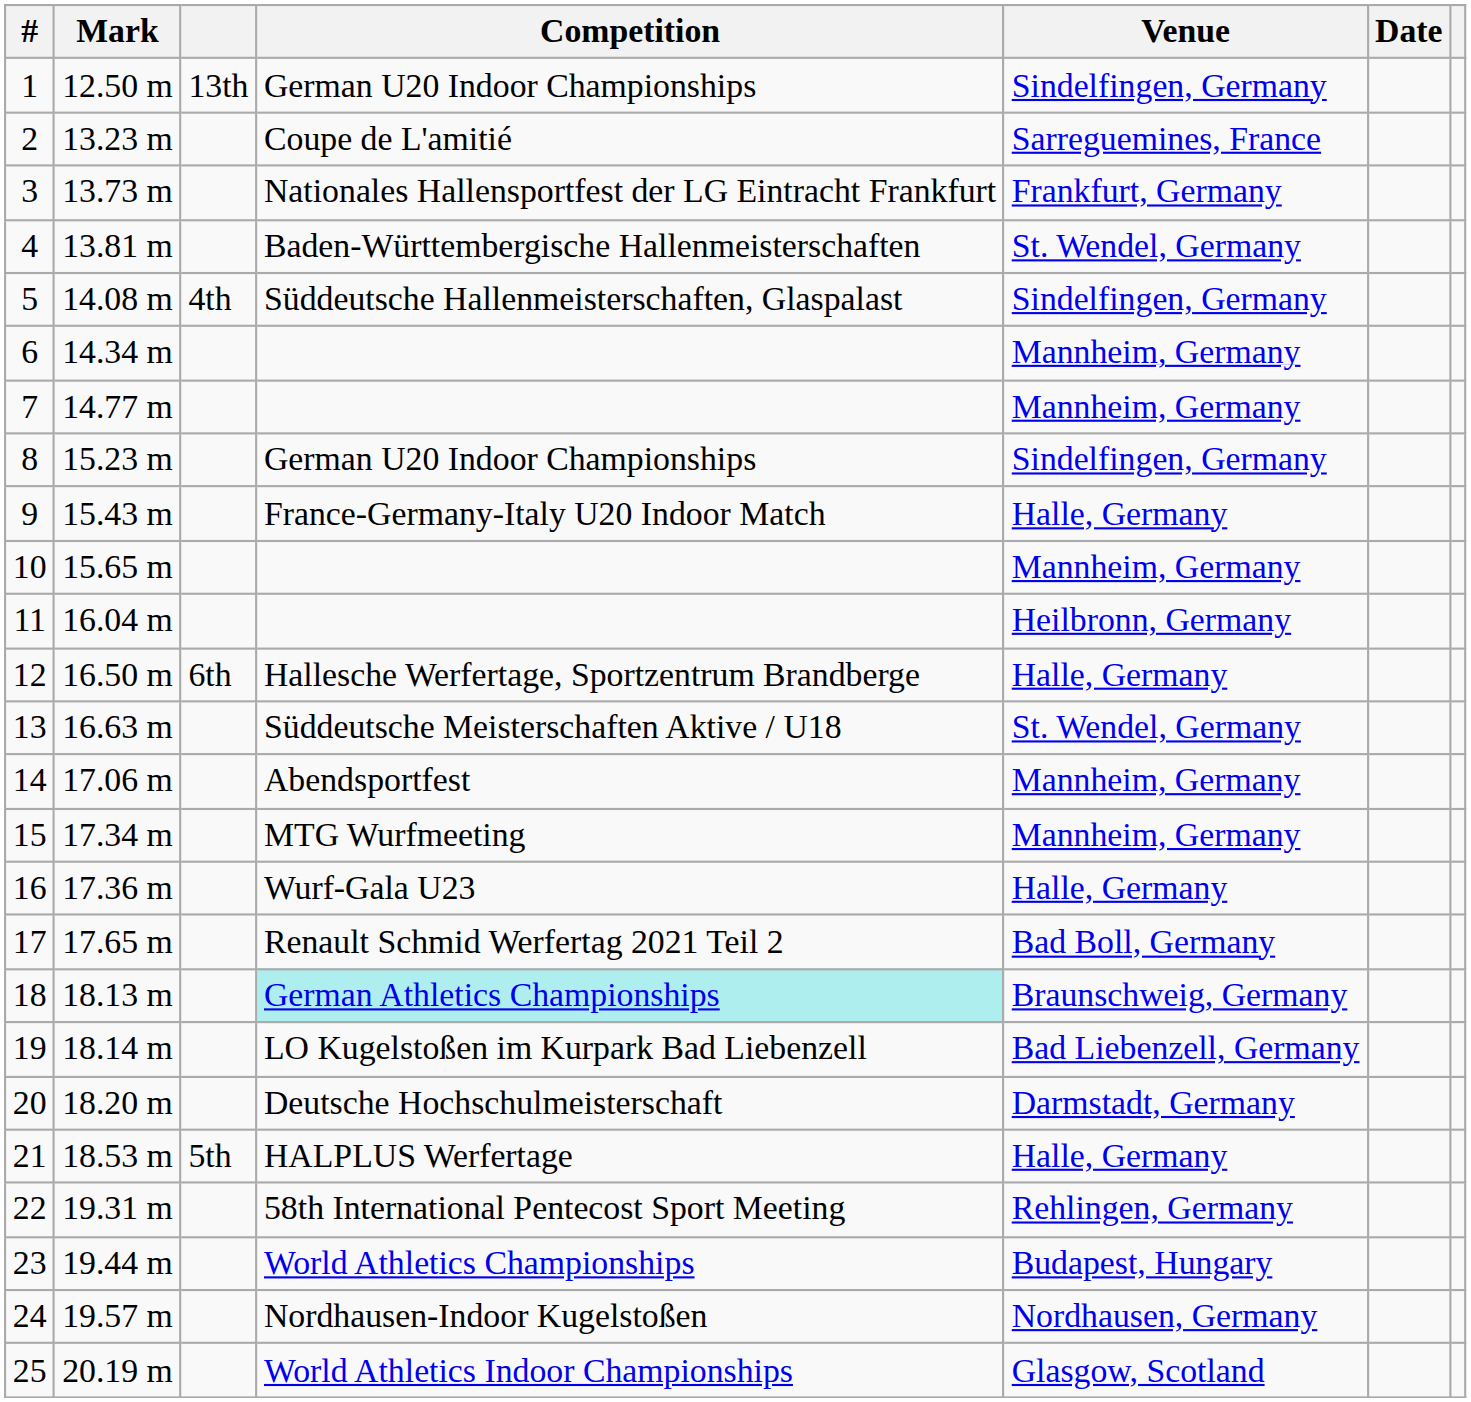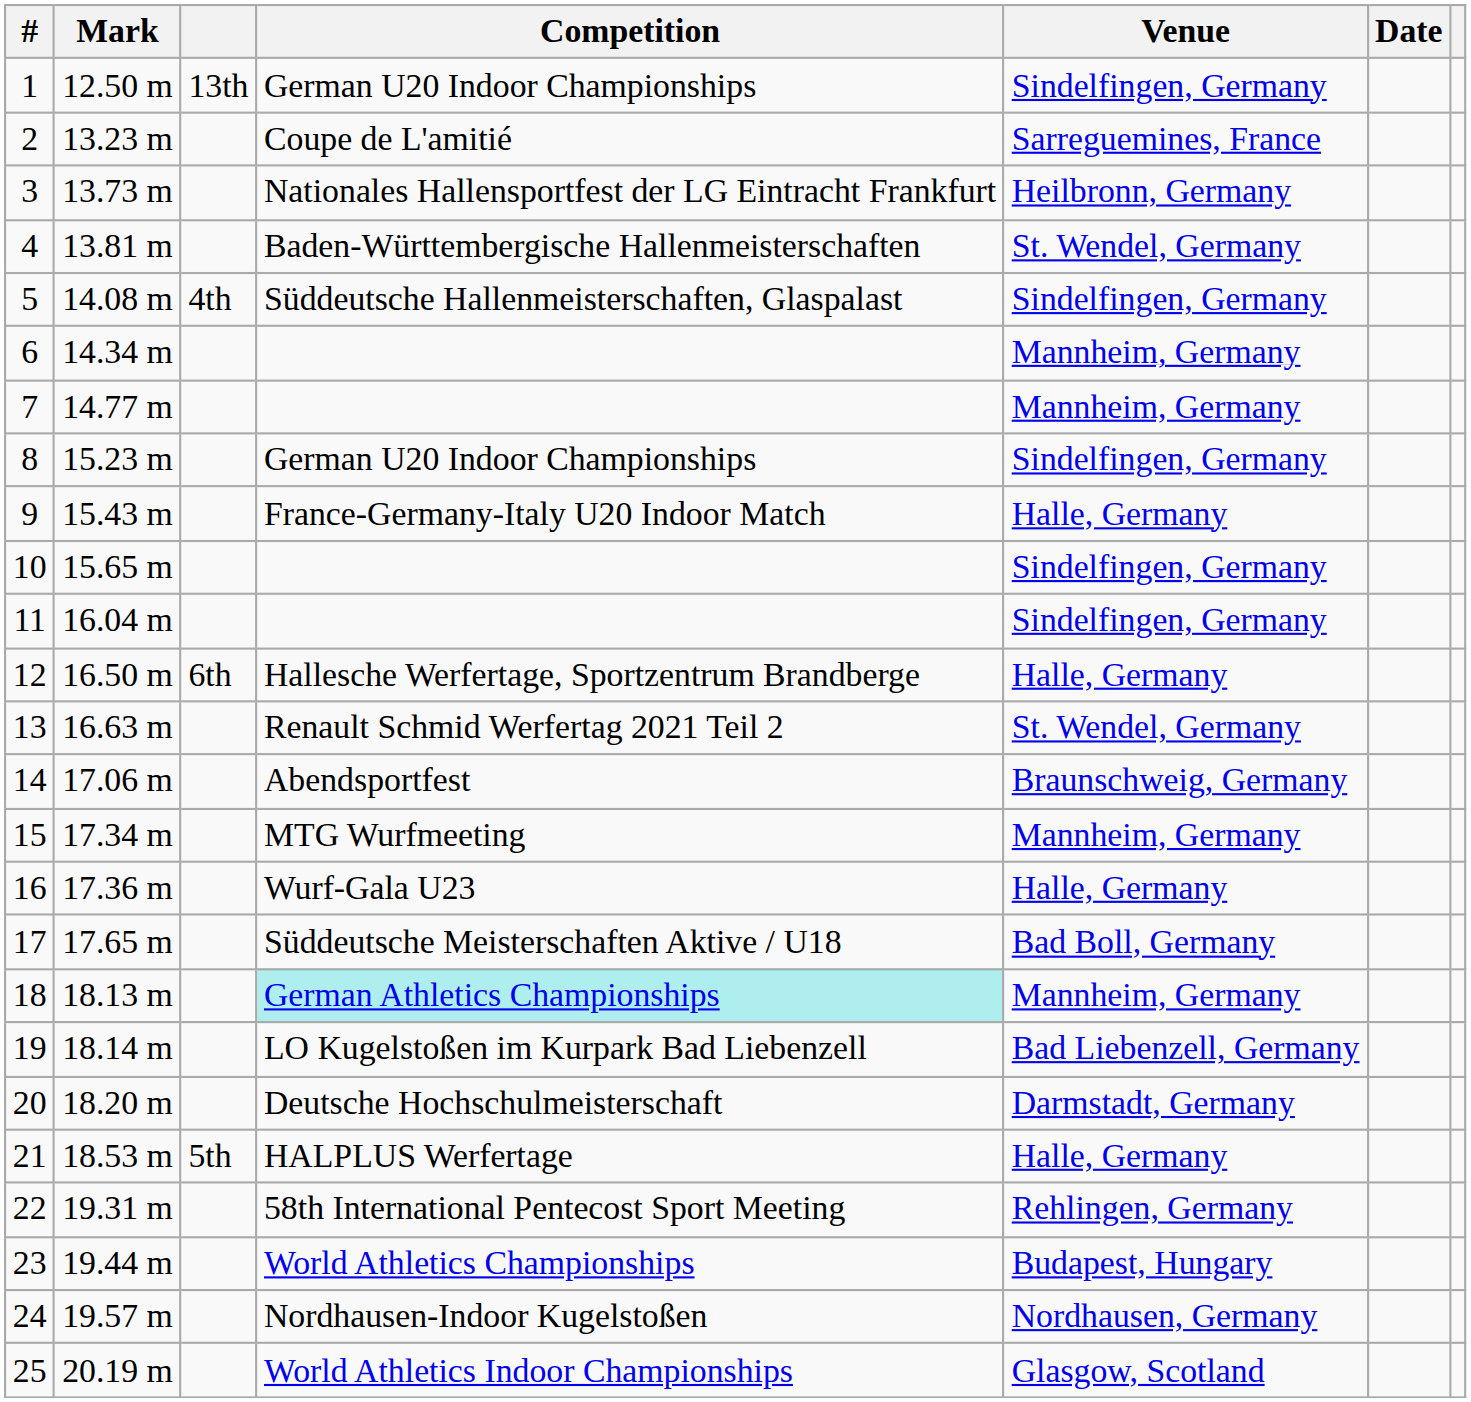 <table class="wikitable sortable">
 <tr>
 <th>#</th>
 <th>Mark</th>
 <th class=unsortable></th>
 <th>Competition</th>
 <th>Venue</th>
 <th>Date</th>
 <th class=unsortable></th>
 </tr>
 <tr>
 <td align=center>1</td>
 <td align=right>12.50 m</td>
 <td>13th</td>
 <td>German U20 Indoor Championships</td>
 <td><a href='#'>Sindelfingen, Germany</a></td>
 <td align=right></td>
 <td></td>
 </tr>
 <tr>
 <td align=center>2</td>
 <td align=right>13.23 m</td>
 <td></td>
 <td>Coupe de L'amitié</td>
 <td><a href='#'>Sarreguemines, France</a></td>
 <td align=right></td>
 <td></td>
 </tr>
 <tr>
 <td align=center>3</td>
 <td align=right>13.73 m</td>
 <td></td>
 <td>Nationales Hallensportfest der LG Eintracht Frankfurt</td>
-<td><a href='#'>Frankfurt, Germany</a></td>
+<td><a href='#'>Heilbronn, Germany</a></td>
 <td align=right></td>
 <td></td>
 </tr>
 <tr>
 <td align=center>4</td>
 <td align=right>13.81 m</td>
 <td></td>
 <td>Baden-Württembergische Hallenmeisterschaften</td>
 <td><a href='#'>St. Wendel, Germany</a></td>
 <td align=right></td>
 <td></td>
 </tr>
 <tr>
 <td align=center>5</td>
 <td align=right>14.08 m</td>
 <td>4th</td>
 <td>Süddeutsche Hallenmeisterschaften, Glaspalast</td>
 <td><a href='#'>Sindelfingen, Germany</a></td>
 <td align=right></td>
 <td></td>
 </tr>
 <tr>
 <td align=center>6</td>
 <td align=right>14.34 m</td>
 <td></td>
 <td></td>
 <td><a href='#'>Mannheim, Germany</a></td>
 <td align=right></td>
 <td></td>
 </tr>
 <tr>
 <td align=center>7</td>
 <td align=right>14.77 m</td>
 <td></td>
 <td></td>
 <td><a href='#'>Mannheim, Germany</a></td>
 <td align=right></td>
 <td></td>
 </tr>
 <tr>
 <td align=center>8</td>
 <td align=right>15.23 m</td>
 <td></td>
 <td>German U20 Indoor Championships</td>
 <td><a href='#'>Sindelfingen, Germany</a></td>
 <td align=right></td>
 <td></td>
 </tr>
 <tr>
 <td align=center>9</td>
 <td align=right>15.43 m</td>
 <td></td>
 <td>France-Germany-Italy U20 Indoor Match</td>
 <td><a href='#'>Halle, Germany</a></td>
 <td align=right></td>
 <td></td>
 </tr>
 <tr>
 <td align=center>10</td>
 <td align=right>15.65 m</td>
 <td></td>
 <td></td>
-<td><a href='#'>Mannheim, Germany</a></td>
+<td><a href='#'>Sindelfingen, Germany</a></td>
 <td align=right></td>
 <td></td>
 </tr>
 <tr>
 <td align=center>11</td>
 <td align=right>16.04 m</td>
 <td></td>
 <td></td>
-<td><a href='#'>Heilbronn, Germany</a></td>
+<td><a href='#'>Sindelfingen, Germany</a></td>
 <td align=right></td>
 <td></td>
 </tr>
 <tr>
 <td align=center>12</td>
 <td align=right>16.50 m</td>
 <td>6th</td>
 <td>Hallesche Werfertage, Sportzentrum Brandberge</td>
 <td><a href='#'>Halle, Germany</a></td>
 <td align=right></td>
 <td></td>
 </tr>
 <tr>
 <td align=center>13</td>
 <td align=right>16.63 m</td>
 <td></td>
-<td>Süddeutsche Meisterschaften Aktive / U18</td>
+<td>Renault Schmid Werfertag 2021 Teil 2</td>
 <td><a href='#'>St. Wendel, Germany</a></td>
 <td align=right></td>
 <td></td>
 </tr>
 <tr>
 <td align=center>14</td>
 <td align=right>17.06 m</td>
 <td></td>
 <td>Abendsportfest</td>
-<td><a href='#'>Mannheim, Germany</a></td>
+<td><a href='#'>Braunschweig, Germany</a></td>
 <td align=right></td>
 <td></td>
 </tr>
 <tr>
 <td align=center>15</td>
 <td align=right>17.34 m</td>
 <td></td>
 <td>MTG Wurfmeeting</td>
 <td><a href='#'>Mannheim, Germany</a></td>
 <td align=right></td>
 <td></td>
 </tr>
 <tr>
 <td align=center>16</td>
 <td align=right>17.36 m</td>
 <td></td>
 <td>Wurf-Gala U23</td>
 <td><a href='#'>Halle, Germany</a></td>
 <td align=right></td>
 <td></td>
 </tr>
 <tr>
 <td align=center>17</td>
 <td align=right>17.65 m</td>
 <td></td>
-<td>Renault Schmid Werfertag 2021 Teil 2</td>
+<td>Süddeutsche Meisterschaften Aktive / U18</td>
 <td><a href='#'>Bad Boll, Germany</a></td>
 <td align=right></td>
 <td></td>
 </tr>
 <tr>
 <td align=center>18</td>
 <td align=right>18.13 m</td>
 <td></td>
 <td style="background: paleturquoise;"><a href='#'>German Athletics Championships</a></td>
-<td><a href='#'>Braunschweig, Germany</a></td>
+<td><a href='#'>Mannheim, Germany</a></td>
 <td align=right></td>
 <td></td>
 </tr>
 <tr>
 <td align=center>19</td>
 <td align=right>18.14 m</td>
 <td></td>
 <td>LO Kugelstoßen im Kurpark Bad Liebenzell</td>
 <td><a href='#'>Bad Liebenzell, Germany</a></td>
 <td align=right></td>
 <td></td>
 </tr>
 <tr>
 <td align=center>20</td>
 <td align=right>18.20 m</td>
 <td></td>
 <td>Deutsche Hochschulmeisterschaft</td>
 <td><a href='#'>Darmstadt, Germany</a></td>
 <td align=right></td>
 <td></td>
 </tr>
 <tr>
 <td align=center>21</td>
 <td align=right>18.53 m</td>
 <td>5th</td>
 <td>HALPLUS Werfertage</td>
 <td><a href='#'>Halle, Germany</a></td>
 <td align=right></td>
 <td></td>
 </tr>
 <tr>
 <td align=center>22</td>
 <td align=right>19.31 m</td>
 <td></td>
 <td>58th International Pentecost Sport Meeting</td>
 <td><a href='#'>Rehlingen, Germany</a></td>
 <td align=right></td>
 <td></td>
 </tr>
 <tr>
 <td align=center>23</td>
 <td align=right>19.44 m</td>
 <td> </td>
 <td><a href='#'>World Athletics Championships</a></td>
 <td><a href='#'>Budapest, Hungary</a></td>
 <td align=right><a href='#'></a></td>
 <td></td>
 </tr>
 <tr>
 <td align=center>24</td>
 <td align=right>19.57 m</td>
 <td></td>
 <td>Nordhausen-Indoor Kugelstoßen</td>
 <td><a href='#'>Nordhausen, Germany</a></td>
 <td align=right></td>
 <td></td>
 </tr>
 <tr>
 <td align=center>25</td>
 <td align=right>20.19 m</td>
 <td></td>
 <td><a href='#'>World Athletics Indoor Championships</a></td>
 <td><a href='#'>Glasgow, Scotland</a></td>
 <td align=right></td>
 <td></td>
 </tr>
 <tr>
 </tr>
 </table>
